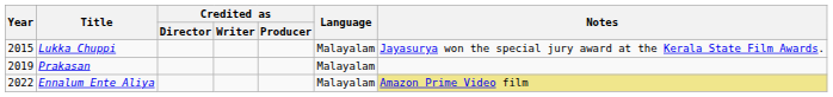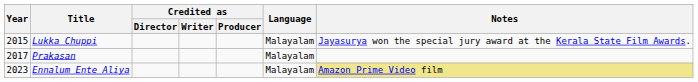 <table class="wikitable sortable">
 <tr>
 <th rowspan="2">Year</th>
 <th rowspan="2">Title</th>
 <th colspan="3">Credited as</th>
 <th rowspan="2">Language</th>
 <th rowspan="2">Notes</th>
 </tr>
 <tr>
 <th>Director</th>
 <th>Writer</th>
 <th>Producer</th>
 </tr>
 <tr>
 <td>2015</td>
 <td><em><a href='#'>Lukka Chuppi</a></em></td>
 <td></td>
 <td></td>
 <td></td>
 <td>Malayalam</td>
 <td><a href='#'>Jayasurya</a> won the special jury award at the <a href='#'>Kerala State Film Awards</a>.</td>
 </tr>
 <tr>
-<td>2019</td>
+<td>2017</td>
 <td><em><a href='#'>Prakasan</a></em></td>
 <td></td>
 <td></td>
 <td></td>
 <td>Malayalam</td>
 <td></td>
 </tr>
 <tr>
-<td>2022</td>
+<td>2023</td>
 <td><em><a href='#'>Ennalum Ente Aliya</a></em></td>
 <td></td>
 <td></td>
 <td></td>
 <td>Malayalam</td>
 <td style="background: khaki;"><a href='#'>Amazon Prime Video</a> film</td>
 </tr>
 </table>
